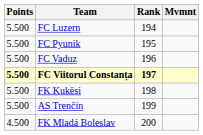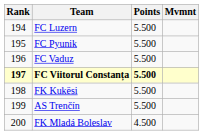 <table class="wikitable" style="text-align: center;">
 <tr>
+<th>Rank</th>
+<th>Team</th>
 <th>Points</th>
-<th>Team</th>
-<th>Rank</th>
 <th>Mvmnt</th>
 </tr>
 <tr>
+<td>194</td>
+<td align=left> <a href='#'>FC Luzern</a></td>
 <td align=left>5.500</td>
-<td align=left> <a href='#'>FC Luzern</a></td>
-<td>194</td>
 <td align=left></td>
 </tr>
 <tr>
+<td>195</td>
+<td align=left> <a href='#'>FC Pyunik</a></td>
 <td align=left>5.500</td>
-<td align=left> <a href='#'>FC Pyunik</a></td>
-<td>195</td>
 <td align=left></td>
 </tr>
 <tr>
+<td>196</td>
+<td align=left> <a href='#'>FC Vaduz</a></td>
 <td align=left>5.500</td>
-<td align=left> <a href='#'>FC Vaduz</a></td>
-<td>196</td>
 <td align=left></td>
 </tr>
 <tr style="background:#ffc;">
+<td><strong>197</strong></td>
+<td align=left> <strong>FC Viitorul Constanța </strong></td>
 <td align=left><strong>5.500</strong></td>
-<td align=left> <strong>FC Viitorul Constanța </strong></td>
-<td><strong>197</strong></td>
 <td align=left></td>
 </tr>
 <tr>
+<td>198</td>
+<td align=left> <a href='#'>FK Kukësi</a></td>
 <td align=left>5.500</td>
-<td align=left> <a href='#'>FK Kukësi</a></td>
-<td>198</td>
 <td align=left></td>
 </tr>
 <tr>
+<td>199</td>
+<td align=left> <a href='#'>AS Trenčín</a></td>
 <td align=left>5.500</td>
-<td align=left> <a href='#'>AS Trenčín</a></td>
-<td>199</td>
 <td align=left></td>
 </tr>
 <tr>
+<td>200</td>
+<td align=left> <a href='#'>FK Mladá Boleslav</a></td>
 <td align=left>4.500</td>
-<td align=left> <a href='#'>FK Mladá Boleslav</a></td>
-<td>200</td>
 <td align=left></td>
 </tr>
 </table>
